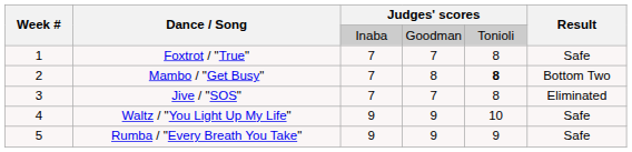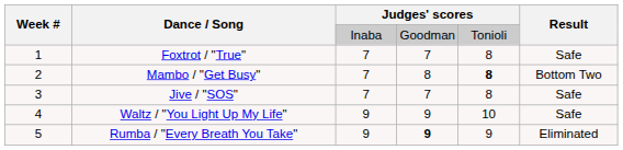 <table class="wikitable collapsible collapsed">
 <tr style="text-align:Center;">
 <th rowspan="2">Week #</th>
 <th rowspan="2">Dance / Song</th>
 <th colspan="3">Judges' scores</th>
 <th rowspan="2">Result</th>
 </tr>
 <tr style="text-align:center; background:#ccc;">
 <td style="width:10%; ">Inaba</td>
 <td style="width:10%; ">Goodman</td>
 <td style="width:10%; ">Tonioli</td>
 </tr>
 <tr style="text-align: center; background:#faf6f6;">
 <td>1</td>
 <td><a href='#'>Foxtrot</a> / "<a href='#'>True</a>"</td>
 <td>7</td>
 <td>7</td>
 <td>8</td>
 <td>Safe</td>
 </tr>
 <tr style="text-align: center; background:#faf6f6;">
 <td>2</td>
 <td><a href='#'>Mambo</a> / "<a href='#'>Get Busy</a>"</td>
 <td>7</td>
 <td>8</td>
 <td><strong>8</strong></td>
 <td>Bottom Two</td>
 </tr>
 <tr style="text-align: center; background:#faf6f6;">
 <td>3</td>
 <td><a href='#'>Jive</a> / "<a href='#'>SOS</a>"</td>
 <td>7</td>
 <td>7</td>
 <td>8</td>
-<td>Eliminated</td>
+<td>Safe</td>
 </tr>
 <tr style="text-align: center; background:#faf6f6;">
 <td>4</td>
 <td><a href='#'>Waltz</a> / "<a href='#'>You Light Up My Life</a>"</td>
 <td>9</td>
 <td>9</td>
 <td>10</td>
 <td>Safe</td>
 </tr>
 <tr style="text-align: center; background:#faf6f6;">
 <td>5</td>
 <td><a href='#'>Rumba</a> / "<a href='#'>Every Breath You Take</a>"</td>
 <td>9</td>
+<td><strong>9</strong></td>
 <td>9</td>
-<td>9</td>
-<td>Safe</td>
+<td>Eliminated</td>
 </tr>
 </table>
